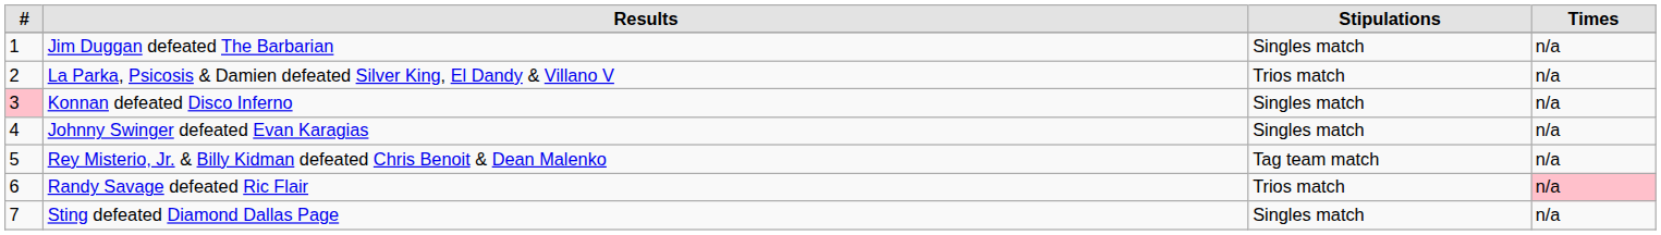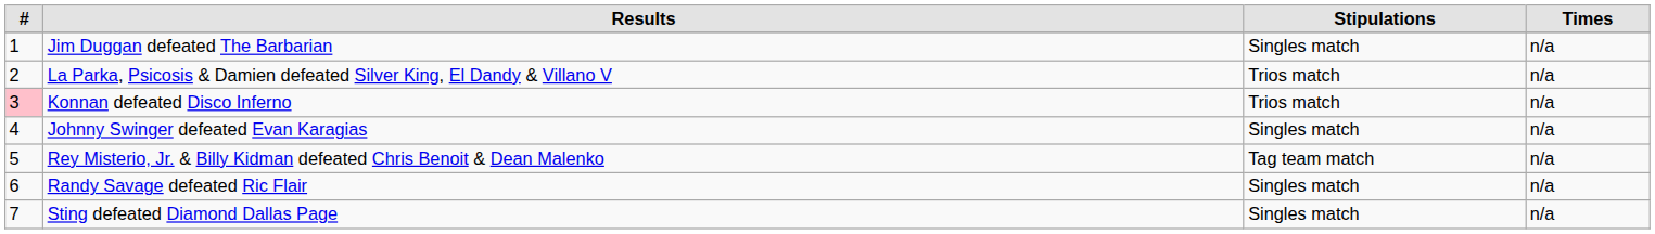 <table style="font-size: 85%; text-align: left;" class="wikitable sortable" width="100%">
 <tr>
 <th style="border-style: none none solid solid; background: #e3e3e3"><strong>#</strong></th>
 <th style="border-style: none none solid solid; background: #e3e3e3"><strong>Results</strong></th>
 <th style="border-style: none none solid solid; background: #e3e3e3"><strong>Stipulations</strong></th>
 <th style="border-style: none none solid solid; background: #e3e3e3"><strong>Times</strong></th>
 </tr>
 <tr>
 </tr>
 <tr>
 <td>1</td>
 <td><a href='#'>Jim Duggan</a> defeated <a href='#'>The Barbarian</a></td>
 <td>Singles match</td>
 <td>n/a</td>
 </tr>
 <tr>
 <td>2</td>
 <td><a href='#'>La Parka</a>, <a href='#'>Psicosis</a> & Damien defeated <a href='#'>Silver King</a>, <a href='#'>El Dandy</a> & <a href='#'>Villano V</a></td>
 <td>Trios match</td>
 <td>n/a</td>
 </tr>
 <tr>
 <td style="background: pink;">3</td>
 <td><a href='#'>Konnan</a> defeated <a href='#'>Disco Inferno</a></td>
-<td>Singles match</td>
+<td>Trios match</td>
 <td>n/a</td>
 </tr>
 <tr>
 <td>4</td>
 <td><a href='#'>Johnny Swinger</a> defeated <a href='#'>Evan Karagias</a></td>
 <td>Singles match</td>
 <td>n/a</td>
 </tr>
 <tr>
 <td>5</td>
 <td><a href='#'>Rey Misterio, Jr.</a> & <a href='#'>Billy Kidman</a> defeated <a href='#'>Chris Benoit</a> & <a href='#'>Dean Malenko</a></td>
 <td>Tag team match</td>
 <td>n/a</td>
 </tr>
 <tr>
 <td>6</td>
 <td><a href='#'>Randy Savage</a> defeated <a href='#'>Ric Flair</a></td>
-<td>Trios match</td>
-<td style="background: pink;">n/a</td>
+<td>Singles match</td>
+<td>n/a</td>
 </tr>
 <tr>
 <td>7</td>
 <td><a href='#'>Sting</a> defeated <a href='#'>Diamond Dallas Page</a></td>
 <td>Singles match</td>
 <td>n/a</td>
 </tr>
 </table>
